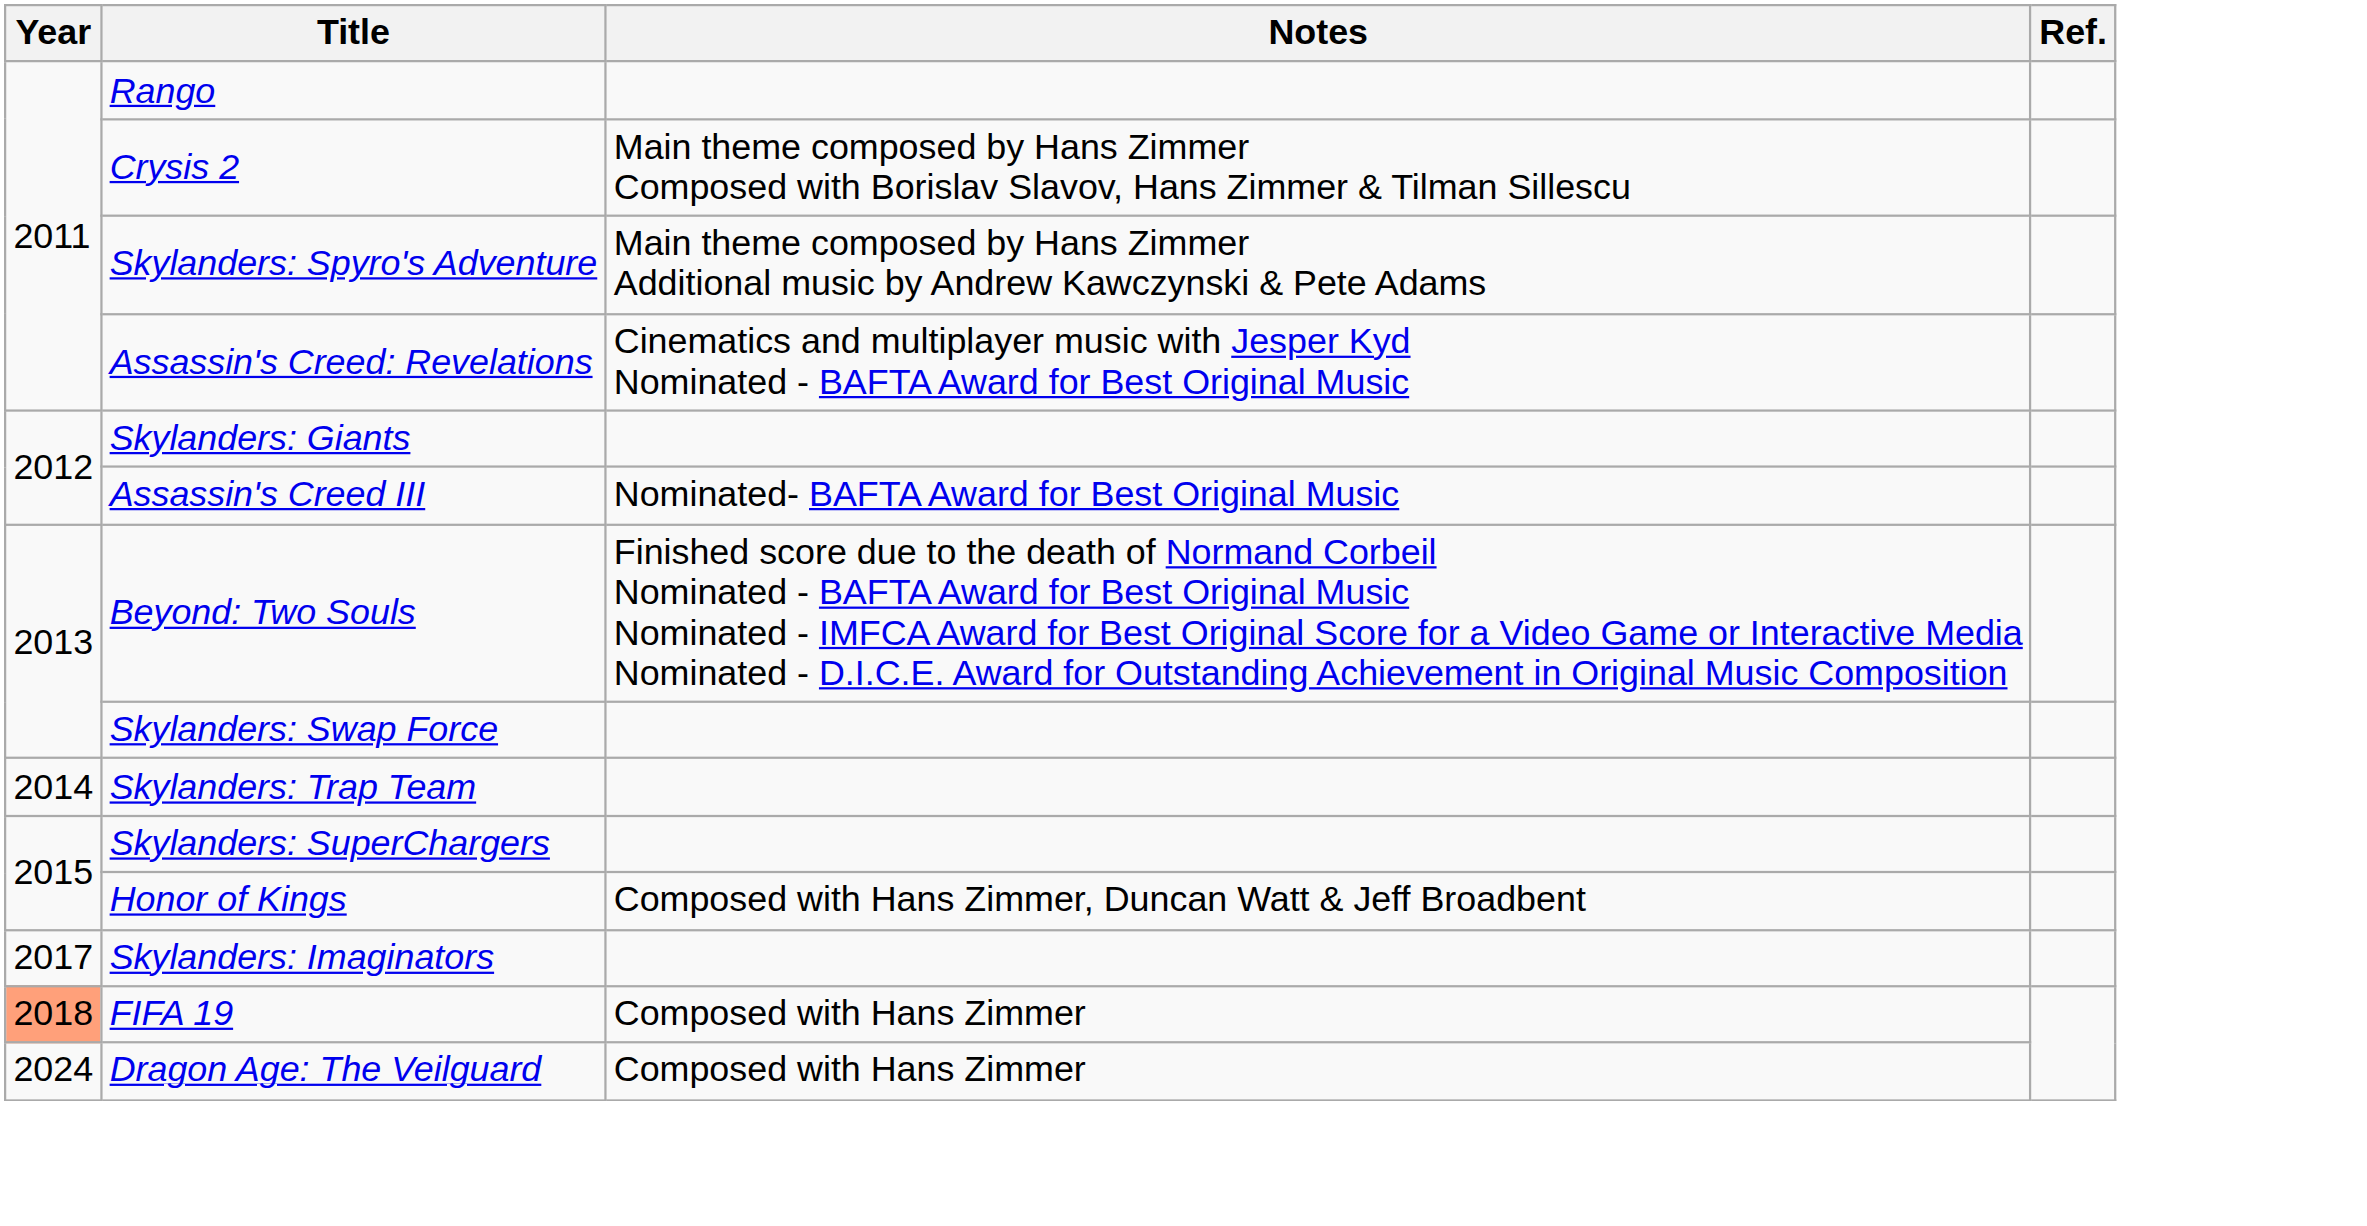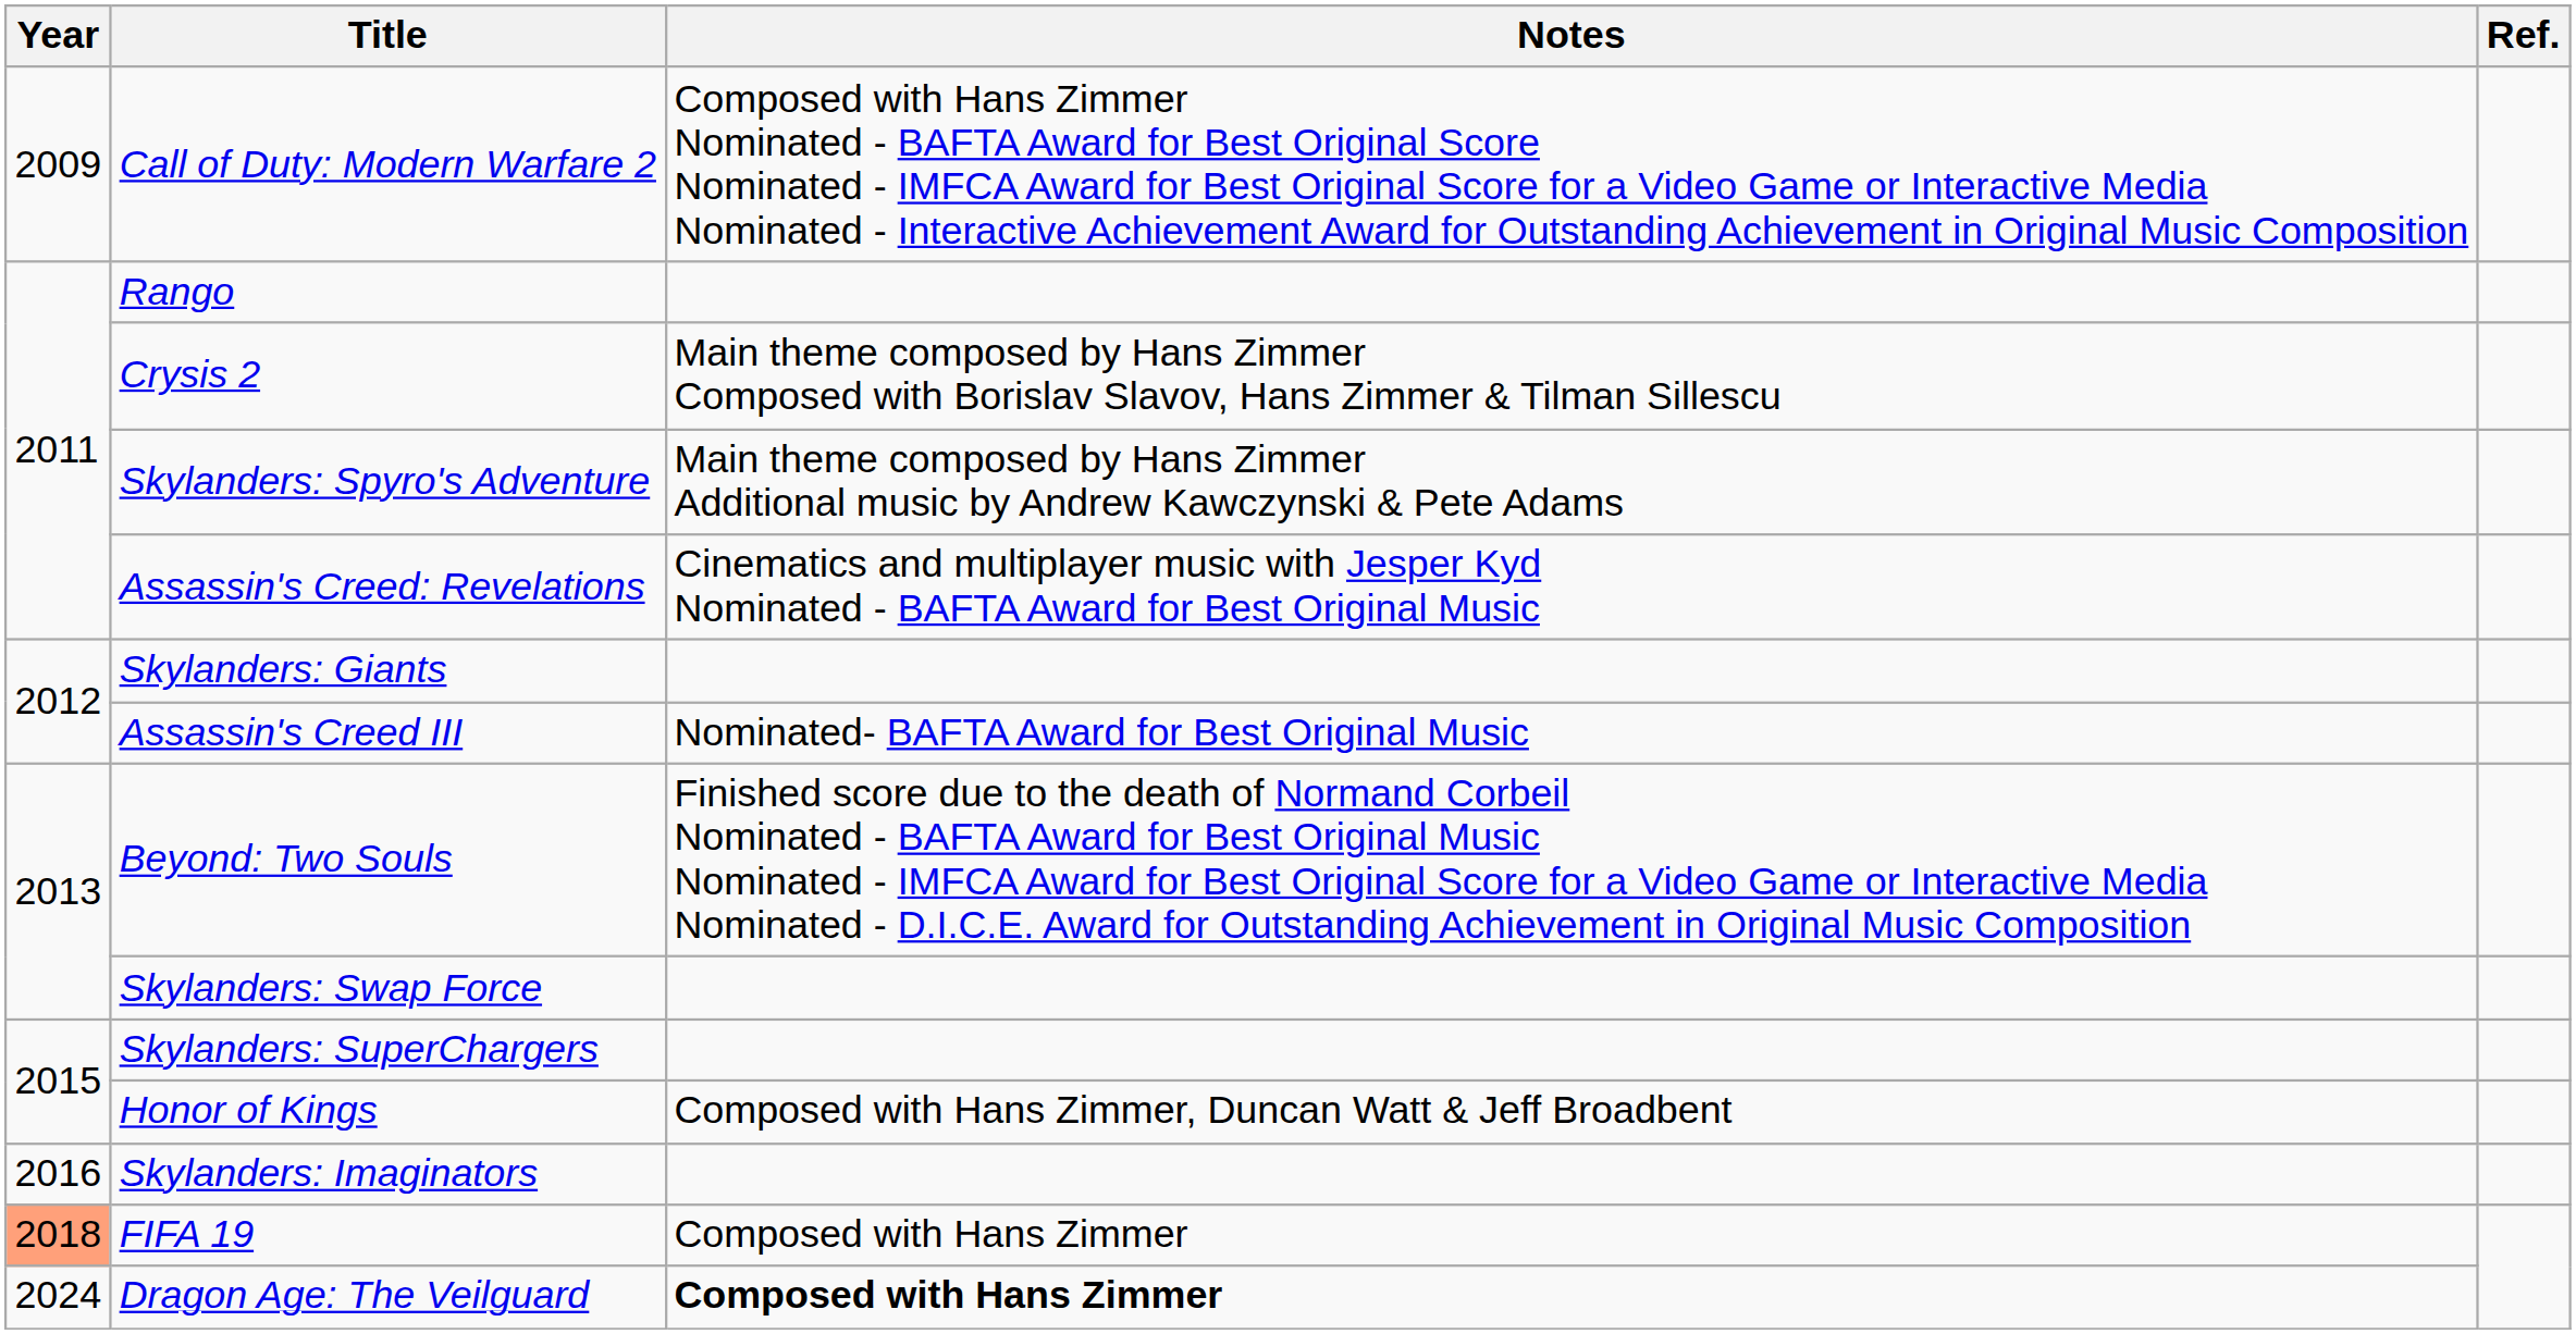 <table class="wikitable sortable">
 <tr>
 <th>Year</th>
 <th>Title</th>
 <th>Notes</th>
 <th>Ref.</th>
+</tr>
+<tr>
+<td>2009</td>
+<td><em><a href='#'>Call of Duty: Modern Warfare 2</a></em></td>
+<td>Composed with Hans Zimmer<br>Nominated - <a href='#'>BAFTA Award for Best Original Score</a><br>Nominated - <a href='#'>IMFCA Award for Best Original Score for a Video Game or Interactive Media</a><br>Nominated - <a href='#'>Interactive Achievement Award for Outstanding Achievement in Original Music Composition</a></td>
+<td></td>
 </tr>
 <tr>
 <td rowspan="4">2011</td>
 <td><em><a href='#'>Rango</a></em></td>
 <td></td>
 <td></td>
 </tr>
 <tr>
 <td><em><a href='#'>Crysis 2</a></em></td>
 <td>Main theme composed by Hans Zimmer<br>Composed with Borislav Slavov, Hans Zimmer & Tilman Sillescu</td>
 <td></td>
 </tr>
 <tr>
 <td><em><a href='#'>Skylanders: Spyro's Adventure</a></em></td>
 <td>Main theme composed by Hans Zimmer<br>Additional music by Andrew Kawczynski & Pete Adams</td>
 <td></td>
 </tr>
 <tr>
 <td><em><a href='#'>Assassin's Creed: Revelations</a></em></td>
 <td>Cinematics and multiplayer music with <a href='#'>Jesper Kyd</a><br>Nominated - <a href='#'>BAFTA Award for Best Original Music</a></td>
 <td></td>
 </tr>
 <tr>
 <td rowspan="2">2012</td>
 <td><em><a href='#'>Skylanders: Giants</a></em></td>
 <td></td>
 <td></td>
 </tr>
 <tr>
 <td><em><a href='#'>Assassin's Creed III</a></em></td>
 <td>Nominated- <a href='#'>BAFTA Award for Best Original Music</a></td>
 <td></td>
 </tr>
 <tr>
 <td rowspan="2">2013</td>
 <td><em><a href='#'>Beyond: Two Souls</a></em></td>
 <td>Finished score due to the death of <a href='#'>Normand Corbeil</a><br>Nominated - <a href='#'>BAFTA Award for Best Original Music</a><br>Nominated - <a href='#'>IMFCA Award for Best Original Score for a Video Game or Interactive Media</a><br>Nominated - <a href='#'>D.I.C.E. Award for Outstanding Achievement in Original Music Composition</a></td>
 <td></td>
 </tr>
 <tr>
 <td><em><a href='#'>Skylanders: Swap Force</a></em></td>
 <td></td>
 <td></td>
 </tr>
 <tr>
-<td>2014</td>
-<td><em><a href='#'>Skylanders: Trap Team</a></em></td>
-<td></td>
-<td></td>
-</tr>
-<tr>
 <td rowspan="2">2015</td>
 <td><em><a href='#'>Skylanders: SuperChargers</a></em></td>
 <td></td>
 <td></td>
 </tr>
 <tr>
 <td><em><a href='#'>Honor of Kings</a></em></td>
 <td>Composed with Hans Zimmer, Duncan Watt & Jeff Broadbent</td>
 <td></td>
 </tr>
 <tr>
-<td>2017</td>
+<td>2016</td>
 <td><em><a href='#'>Skylanders: Imaginators</a></em></td>
 <td></td>
 <td></td>
 </tr>
 <tr>
 <td style="background: lightsalmon;">2018</td>
 <td><em><a href='#'>FIFA 19</a></em></td>
 <td>Composed with Hans Zimmer</td>
 </tr>
 <tr>
 <td>2024</td>
 <td><em><a href='#'>Dragon Age: The Veilguard</a></em></td>
-<td>Composed with Hans Zimmer</td>
+<td><strong>Composed with Hans Zimmer</strong></td>
 </tr>
 </table>
